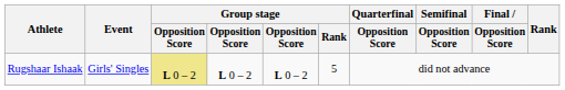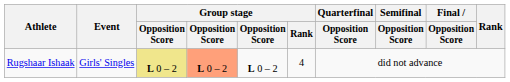 <table class="wikitable" style="font-size:90%">
 <tr>
 <th rowspan=2>Athlete</th>
 <th rowspan=2>Event</th>
 <th colspan=4>Group stage</th>
 <th>Quarterfinal</th>
 <th>Semifinal</th>
 <th>Final / </th>
 <th rowspan=2>Rank</th>
 </tr>
 <tr style="font-size:95%">
 <th>Opposition<br>Score</th>
 <th>Opposition<br>Score</th>
 <th>Opposition<br>Score</th>
 <th>Rank</th>
 <th>Opposition<br>Score</th>
 <th>Opposition<br>Score</th>
 <th>Opposition<br>Score</th>
 </tr>
 <tr align=center>
 <td align=left><a href='#'>Rugshaar Ishaak</a></td>
 <td align=left><a href='#'>Girls' Singles</a></td>
 <td style="background: khaki;"><br><strong>L</strong> 0 – 2</td>
+<td style="background: lightsalmon;"><br><strong>L</strong> 0 – 2</td>
 <td><br><strong>L</strong> 0 – 2</td>
-<td><br><strong>L</strong> 0 – 2</td>
-<td>5</td>
+<td>4</td>
 <td colspan=4>did not advance</td>
 </tr>
 </table>
